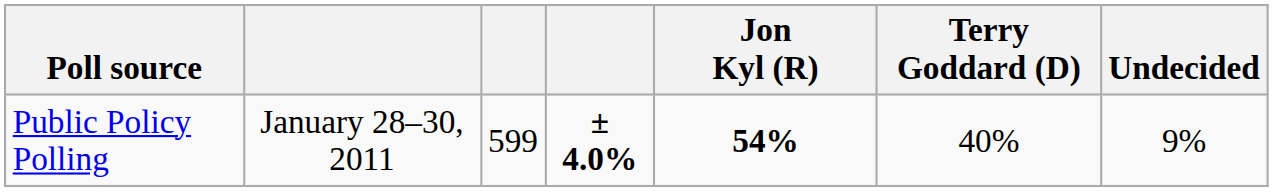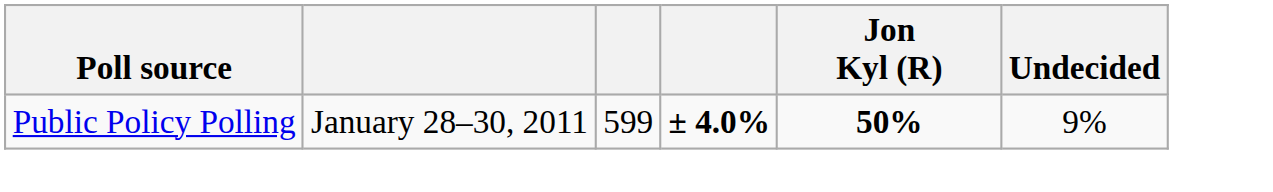 <table class="wikitable" style="text-align:center">
 <tr valign=bottom>
 <th>Poll source</th>
 <th></th>
 <th></th>
 <th></th>
 <th style="width:100px;">Jon<br>Kyl (R)</th>
-<th style="width:100px;">Terry<br>Goddard (D)</th>
 <th>Undecided</th>
 </tr>
 <tr>
 <td align=left><a href='#'>Public Policy Polling</a></td>
 <td>January 28–30, 2011</td>
 <td>599</td>
 <td><strong>± 4.0%</strong></td>
-<td><strong>54%</strong></td>
-<td>40%</td>
+<td><strong>50%</strong></td>
 <td>9%</td>
 </tr>
 </table>
